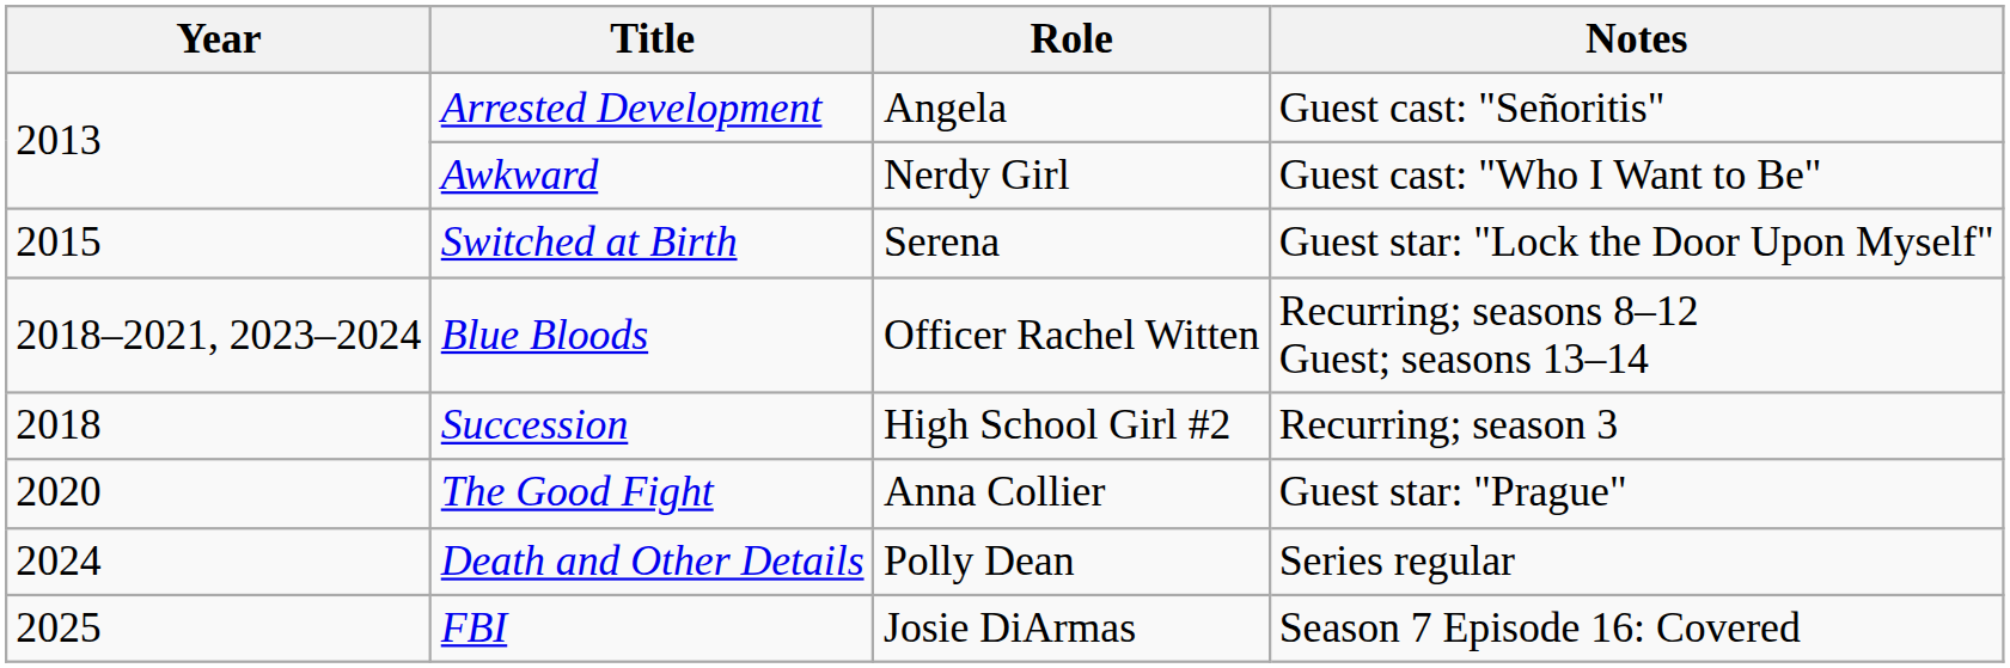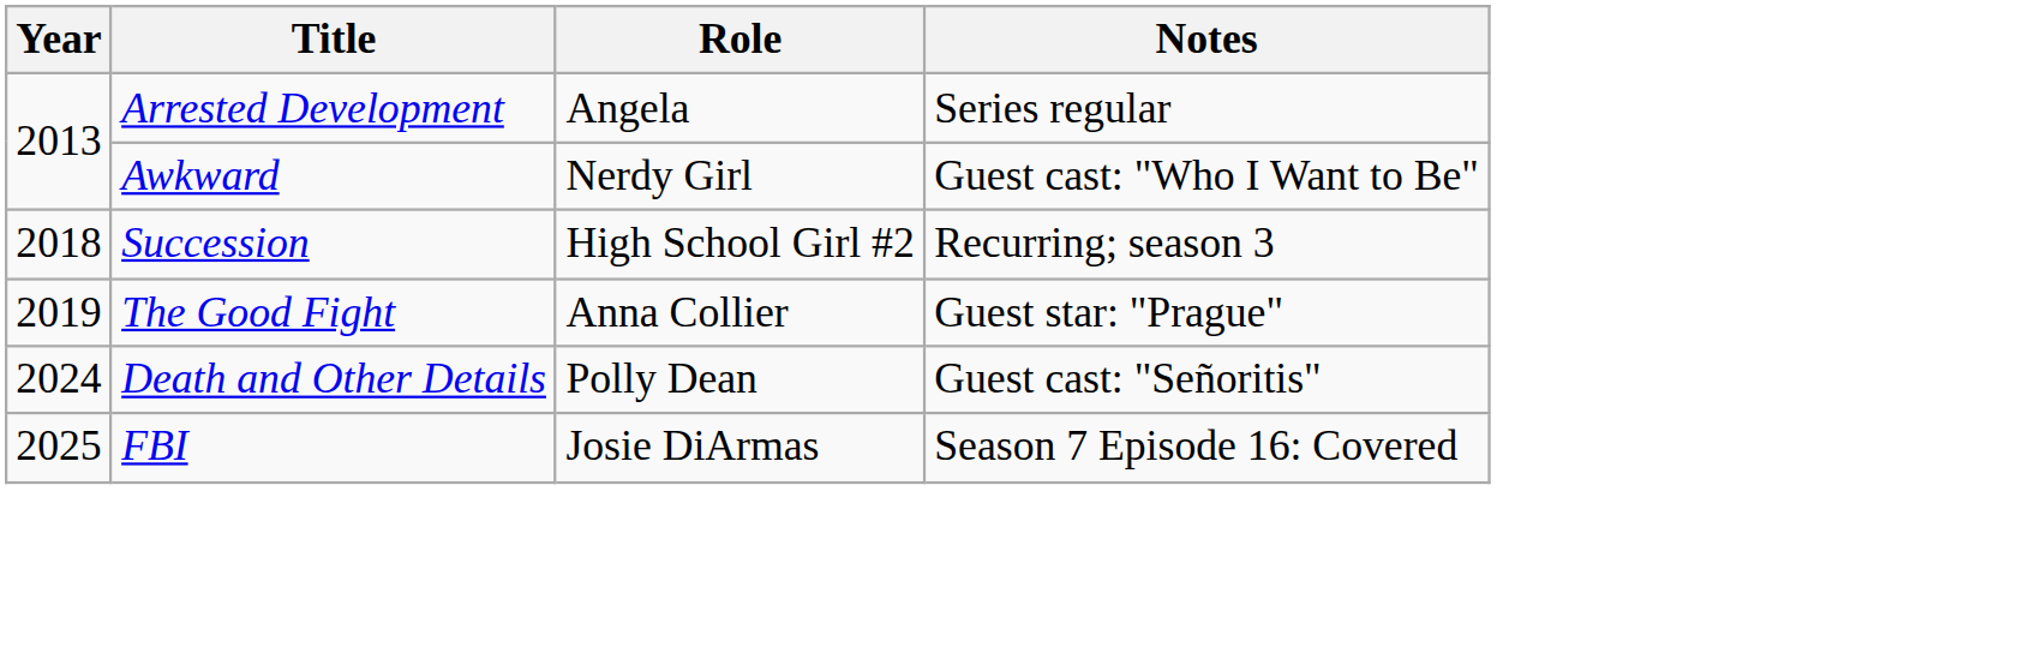 <table class="wikitable">
 <tr>
 <th>Year</th>
 <th>Title</th>
 <th>Role</th>
 <th>Notes</th>
 </tr>
 <tr>
 <td rowspan="2">2013</td>
 <td><em><a href='#'>Arrested Development</a></em></td>
 <td>Angela</td>
-<td>Guest cast: "Señoritis"</td>
+<td>Series regular</td>
 </tr>
 <tr>
 <td><em><a href='#'>Awkward</a></em></td>
 <td>Nerdy Girl</td>
 <td>Guest cast: "Who I Want to Be"</td>
-</tr>
-<tr>
-<td>2015</td>
-<td><em><a href='#'>Switched at Birth</a></em></td>
-<td>Serena</td>
-<td>Guest star: "Lock the Door Upon Myself"</td>
-</tr>
-<tr>
-<td>2018–2021, 2023–2024</td>
-<td><em><a href='#'>Blue Bloods</a></em></td>
-<td>Officer Rachel Witten</td>
-<td>Recurring; seasons 8–12<br>Guest; seasons 13–14</td>
 </tr>
 <tr>
 <td>2018</td>
 <td><em><a href='#'>Succession</a></em></td>
 <td>High School Girl #2</td>
 <td>Recurring; season 3</td>
 </tr>
 <tr>
-<td>2020</td>
+<td>2019</td>
 <td><em><a href='#'>The Good Fight</a></em></td>
 <td>Anna Collier</td>
 <td>Guest star: "Prague"</td>
 </tr>
 <tr>
 <td>2024</td>
 <td><em><a href='#'>Death and Other Details</a></em></td>
 <td>Polly Dean</td>
-<td>Series regular</td>
+<td>Guest cast: "Señoritis"</td>
 </tr>
 <tr>
 <td>2025</td>
 <td><em><a href='#'>FBI</a></em></td>
 <td>Josie DiArmas</td>
 <td>Season 7 Episode 16: Covered</td>
 </tr>
 </table>
